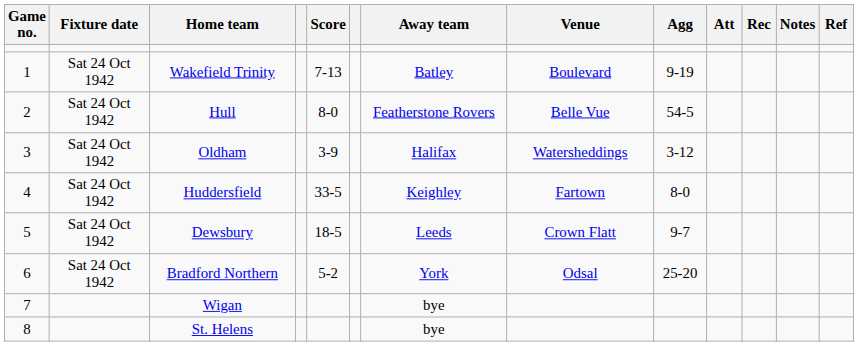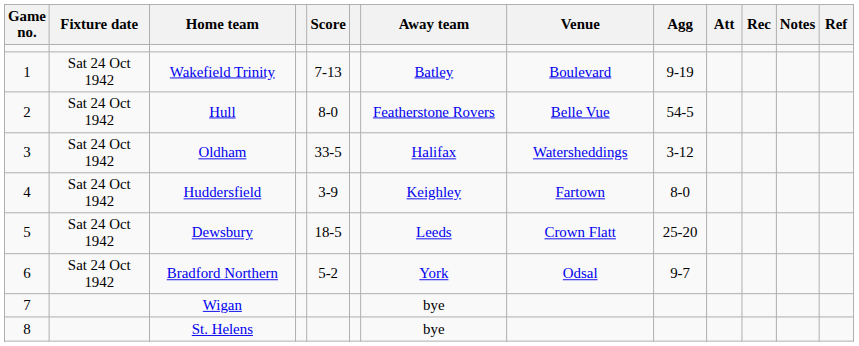 <table class="wikitable" style="text-align:center;">
 <tr>
 <th width=20 abbr="No">Game no.</th>
 <th width=100 abbr="Date">Fixture date</th>
 <th width=150 abbr="Home team">Home team</th>
 <th width=5 abbr="space"></th>
 <th width=20 abbr="Score">Score</th>
 <th width=5 abbr="space"></th>
 <th width=150 abbr="Away team">Away team</th>
 <th width=150 abbr="Venue">Venue</th>
 <th width=50 abbr="agg">Agg</th>
 <th width=30 abbr="Att">Att</th>
 <th width=30 abbr="Rec">Rec</th>
 <th width=20 abbr="Notes">Notes</th>
 <th width=30 abbr="Ref">Ref</th>
 </tr>
 <tr>
 <td></td>
 <td></td>
 <td></td>
 <td></td>
 <td></td>
 <td></td>
 <td></td>
 <td></td>
 <td></td>
 <td></td>
 <td></td>
 <td></td>
 </tr>
 <tr>
 <td>1</td>
 <td>Sat 24 Oct 1942</td>
 <td><a href='#'>Wakefield Trinity</a></td>
 <td></td>
 <td>7-13</td>
 <td></td>
 <td><a href='#'>Batley</a></td>
 <td><a href='#'>Boulevard</a></td>
 <td>9-19</td>
 <td></td>
 <td></td>
 <td></td>
 <td></td>
 </tr>
 <tr>
 <td>2</td>
 <td>Sat 24 Oct 1942</td>
 <td><a href='#'>Hull</a></td>
 <td></td>
 <td>8-0</td>
 <td></td>
 <td><a href='#'>Featherstone Rovers</a></td>
 <td><a href='#'>Belle Vue</a></td>
 <td>54-5</td>
 <td></td>
 <td></td>
 <td></td>
 <td></td>
 </tr>
 <tr>
 <td>3</td>
 <td>Sat 24 Oct 1942</td>
 <td><a href='#'>Oldham</a></td>
 <td></td>
-<td>3-9</td>
+<td>33-5</td>
 <td></td>
 <td><a href='#'>Halifax</a></td>
 <td><a href='#'>Watersheddings</a></td>
 <td>3-12</td>
 <td></td>
 <td></td>
 <td></td>
 <td></td>
 </tr>
 <tr>
 <td>4</td>
 <td>Sat 24 Oct 1942</td>
 <td><a href='#'>Huddersfield</a></td>
 <td></td>
-<td>33-5</td>
+<td>3-9</td>
 <td></td>
 <td><a href='#'>Keighley</a></td>
 <td><a href='#'>Fartown</a></td>
 <td>8-0</td>
 <td></td>
 <td></td>
 <td></td>
 <td></td>
 </tr>
 <tr>
 <td>5</td>
 <td>Sat 24 Oct 1942</td>
 <td><a href='#'>Dewsbury</a></td>
 <td></td>
 <td>18-5</td>
 <td></td>
 <td><a href='#'>Leeds</a></td>
 <td><a href='#'>Crown Flatt</a></td>
-<td>9-7</td>
+<td>25-20</td>
 <td></td>
 <td></td>
 <td></td>
 <td></td>
 </tr>
 <tr>
 <td>6</td>
 <td>Sat 24 Oct 1942</td>
 <td><a href='#'>Bradford Northern</a></td>
 <td></td>
 <td>5-2</td>
 <td></td>
 <td><a href='#'>York</a></td>
 <td><a href='#'>Odsal</a></td>
-<td>25-20</td>
+<td>9-7</td>
 <td></td>
 <td></td>
 <td></td>
 <td></td>
 </tr>
 <tr>
 <td>7</td>
 <td></td>
 <td><a href='#'>Wigan</a></td>
 <td></td>
 <td></td>
 <td></td>
 <td>bye</td>
 <td></td>
 <td></td>
 <td></td>
 <td></td>
 <td></td>
 <td></td>
 </tr>
 <tr>
 <td>8</td>
 <td></td>
 <td><a href='#'>St. Helens</a></td>
 <td></td>
 <td></td>
 <td></td>
 <td>bye</td>
 <td></td>
 <td></td>
 <td></td>
 <td></td>
 <td></td>
 <td></td>
 </tr>
 </table>
